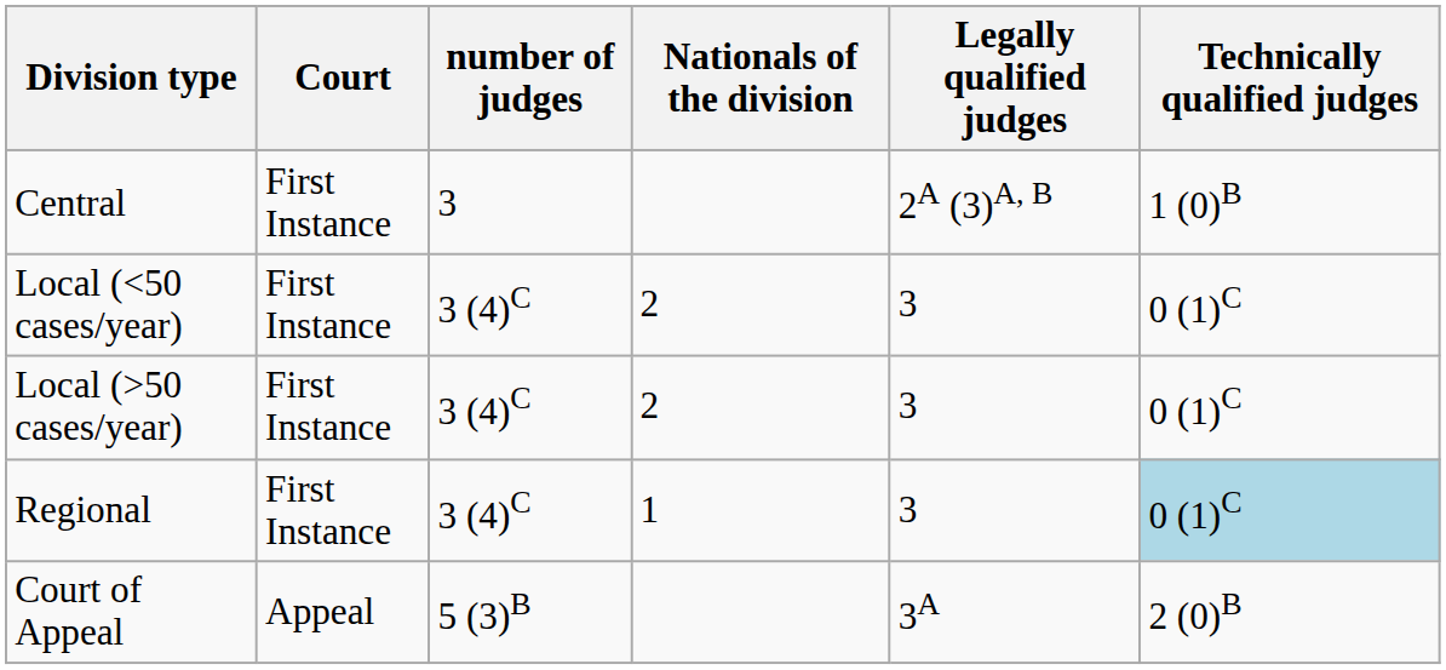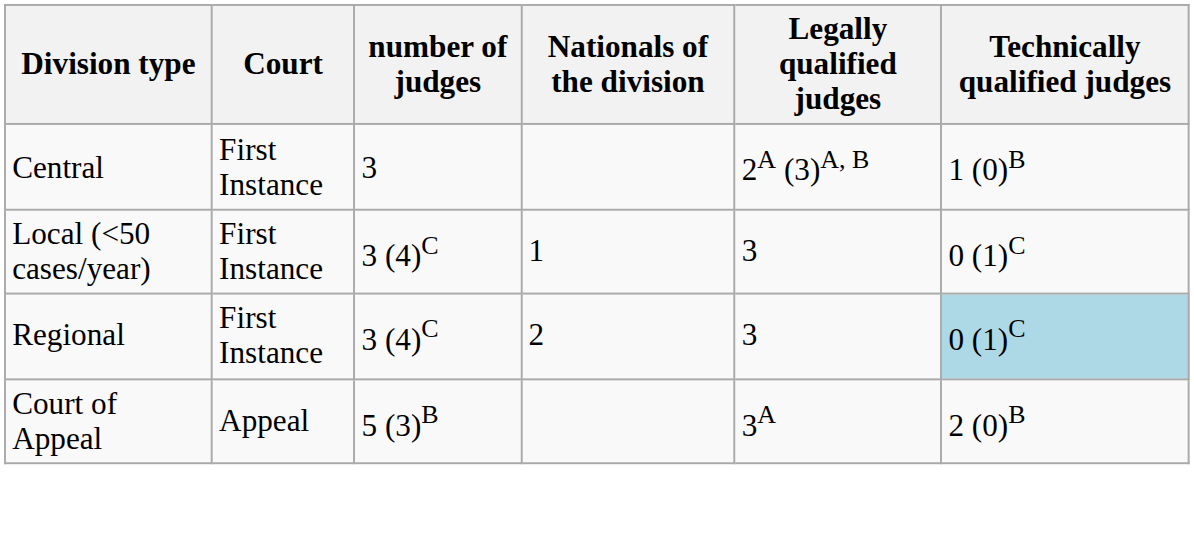 <table class="wikitable sortable">
 <tr>
 <th>Division type</th>
 <th>Court</th>
 <th>number of judges</th>
 <th>Nationals of the division</th>
 <th>Legally qualified judges</th>
 <th>Technically qualified judges</th>
 </tr>
 <tr>
 <td>Central</td>
 <td>First Instance</td>
 <td>3</td>
 <td></td>
 <td>2<sup>A</sup> (3)<sup>A, B</sup></td>
 <td>1 (0)<sup>B</sup></td>
 </tr>
 <tr>
 <td>Local (<50 cases/year)</td>
 <td>First Instance</td>
 <td>3 (4)<sup>C</sup></td>
-<td>2</td>
-<td>3</td>
-<td>0 (1)<sup>C</sup></td>
-</tr>
-<tr>
-<td>Local (>50 cases/year)</td>
-<td>First Instance</td>
-<td>3 (4)<sup>C</sup></td>
-<td>2</td>
+<td>1</td>
 <td>3</td>
 <td>0 (1)<sup>C</sup></td>
 </tr>
 <tr>
 <td>Regional</td>
 <td>First Instance</td>
 <td>3 (4)<sup>C</sup></td>
-<td>1</td>
+<td>2</td>
 <td>3</td>
 <td style="background: lightblue;">0 (1)<sup>C</sup></td>
 </tr>
 <tr>
 <td>Court of Appeal</td>
 <td>Appeal</td>
 <td>5 (3)<sup>B</sup></td>
 <td></td>
 <td>3<sup>A</sup></td>
 <td>2 (0)<sup>B</sup></td>
 </tr>
 </table>
